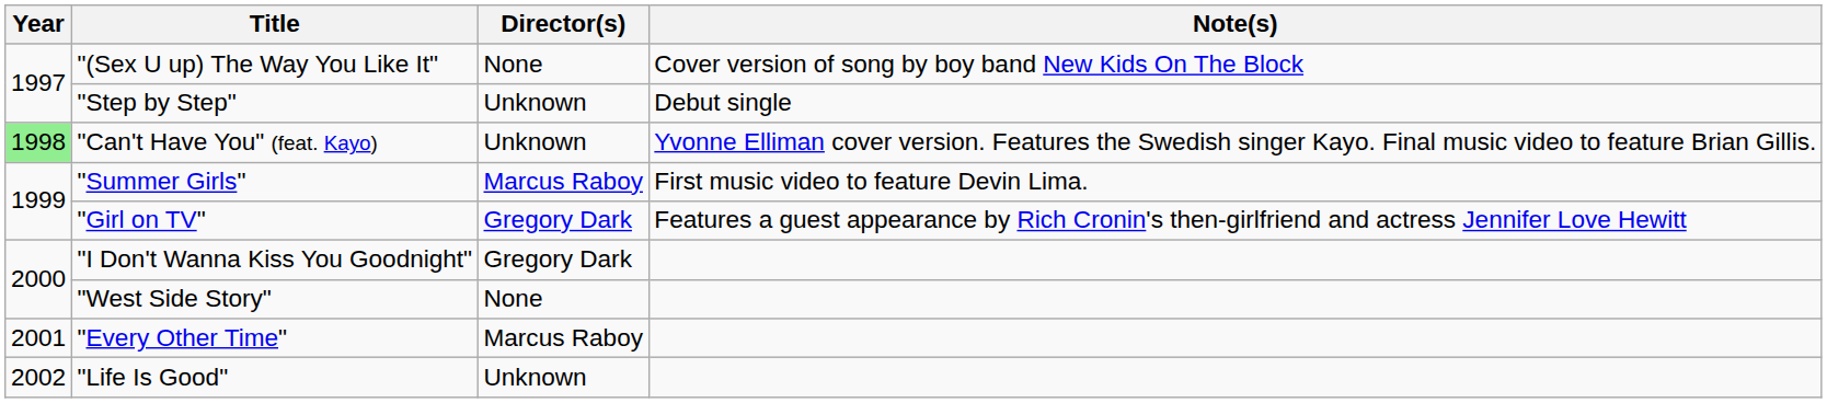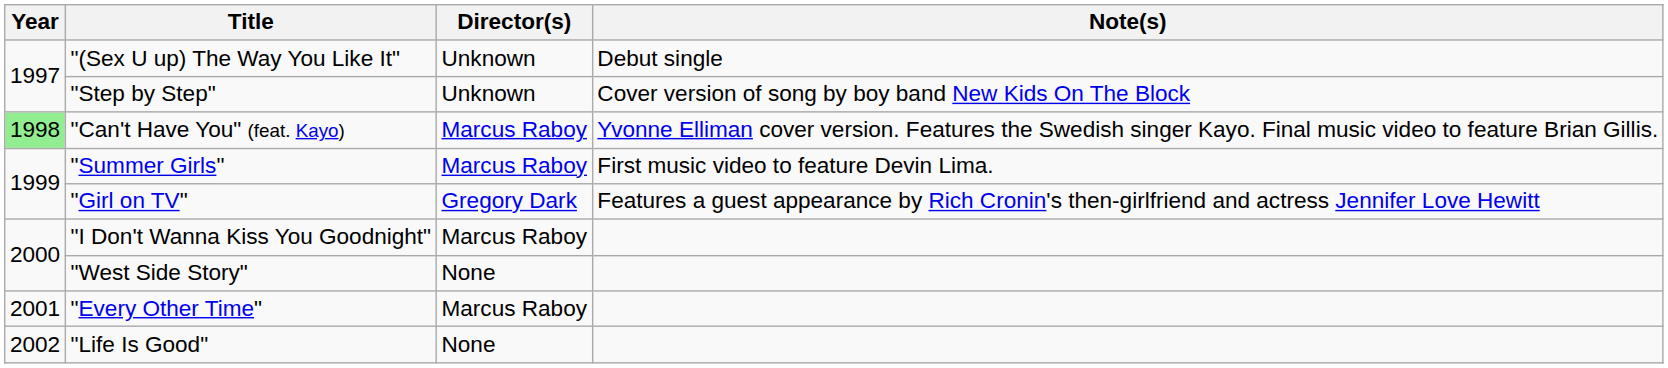 <table class="wikitable">
 <tr>
 <th>Year</th>
 <th>Title</th>
 <th>Director(s)</th>
 <th>Note(s)</th>
 </tr>
 <tr>
 <td rowspan="2">1997</td>
 <td>"(Sex U up) The Way You Like It"</td>
-<td>None</td>
-<td>Cover version of song by boy band <a href='#'>New Kids On The Block</a></td>
+<td>Unknown</td>
+<td>Debut single</td>
 </tr>
 <tr>
 <td>"Step by Step"</td>
 <td>Unknown</td>
-<td>Debut single</td>
+<td>Cover version of song by boy band <a href='#'>New Kids On The Block</a></td>
 </tr>
 <tr>
 <td style="background: lightgreen;">1998</td>
 <td>"Can't Have You" <small>(feat. <a href='#'>Kayo</a>)</small></td>
-<td>Unknown</td>
+<td><a href='#'>Marcus Raboy</a></td>
 <td><a href='#'>Yvonne Elliman</a> cover version. Features the Swedish singer Kayo. Final music video to feature Brian Gillis.</td>
 </tr>
 <tr>
 <td rowspan="2">1999</td>
 <td>"<a href='#'>Summer Girls</a>"</td>
 <td><a href='#'>Marcus Raboy</a></td>
 <td>First music video to feature Devin Lima.</td>
 </tr>
 <tr>
 <td>"<a href='#'>Girl on TV</a>"</td>
 <td><a href='#'>Gregory Dark</a></td>
 <td>Features a guest appearance by <a href='#'>Rich Cronin</a>'s then-girlfriend and actress <a href='#'>Jennifer Love Hewitt</a></td>
 </tr>
 <tr>
 <td rowspan="2">2000</td>
 <td>"I Don't Wanna Kiss You Goodnight"</td>
-<td>Gregory Dark</td>
+<td>Marcus Raboy</td>
 <td></td>
 </tr>
 <tr>
 <td>"West Side Story"</td>
 <td>None</td>
 <td></td>
 </tr>
 <tr>
 <td>2001</td>
 <td>"<a href='#'>Every Other Time</a>"</td>
 <td>Marcus Raboy</td>
 <td></td>
 </tr>
 <tr>
 <td>2002</td>
 <td>"Life Is Good"</td>
-<td>Unknown</td>
+<td>None</td>
 <td></td>
 </tr>
 </table>
